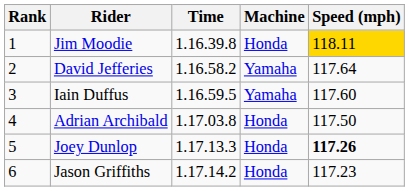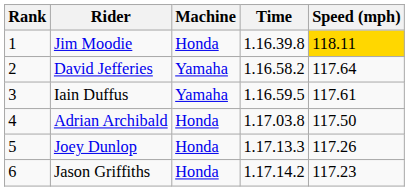 <table class="wikitable">
 <tr>
 <th>Rank</th>
 <th>Rider</th>
+<th>Machine</th>
 <th>Time</th>
-<th>Machine</th>
 <th>Speed (mph)</th>
 </tr>
 <tr>
 <td>1</td>
 <td> <a href='#'>Jim Moodie</a></td>
+<td><a href='#'>Honda</a></td>
 <td>1.16.39.8</td>
-<td><a href='#'>Honda</a></td>
 <td style="background: gold;">118.11</td>
 </tr>
 <tr>
 <td>2</td>
 <td> <a href='#'>David Jefferies</a></td>
+<td><a href='#'>Yamaha</a></td>
 <td>1.16.58.2</td>
-<td><a href='#'>Yamaha</a></td>
 <td>117.64</td>
 </tr>
 <tr>
 <td>3</td>
 <td> Iain Duffus</td>
+<td><a href='#'>Yamaha</a></td>
 <td>1.16.59.5</td>
-<td><a href='#'>Yamaha</a></td>
-<td>117.60</td>
+<td>117.61</td>
 </tr>
 <tr>
 <td>4</td>
 <td> <a href='#'>Adrian Archibald</a></td>
+<td><a href='#'>Honda</a></td>
 <td>1.17.03.8</td>
-<td><a href='#'>Honda</a></td>
 <td>117.50</td>
 </tr>
 <tr>
 <td>5</td>
 <td> <a href='#'>Joey Dunlop</a></td>
+<td><a href='#'>Honda</a></td>
 <td>1.17.13.3</td>
-<td><a href='#'>Honda</a></td>
-<td><strong>117.26</strong></td>
+<td>117.26</td>
 </tr>
 <tr>
 <td>6</td>
 <td> Jason Griffiths</td>
+<td><a href='#'>Honda</a></td>
 <td>1.17.14.2</td>
-<td><a href='#'>Honda</a></td>
 <td>117.23</td>
 </tr>
 </table>
